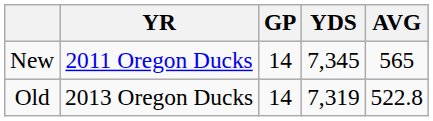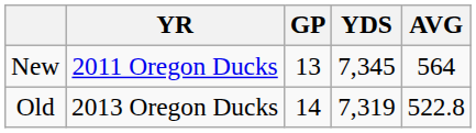 <table class="wikitable">
 <tr>
 <th></th>
 <th>YR</th>
 <th>GP</th>
 <th>YDS</th>
 <th>AVG</th>
 </tr>
 <tr align=center>
 <td>New</td>
 <td><a href='#'>2011 Oregon Ducks</a></td>
-<td>14</td>
+<td>13</td>
 <td>7,345</td>
-<td>565</td>
+<td>564</td>
 </tr>
 <tr align=center>
 <td>Old</td>
 <td>2013 Oregon Ducks</td>
 <td>14</td>
 <td>7,319</td>
 <td>522.8</td>
 </tr>
 </table>
